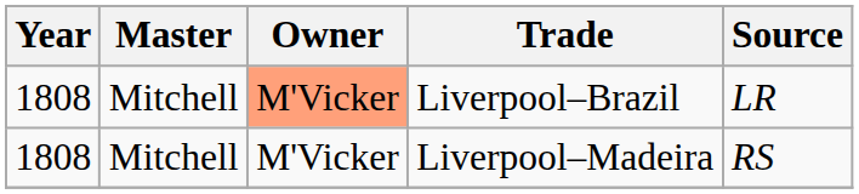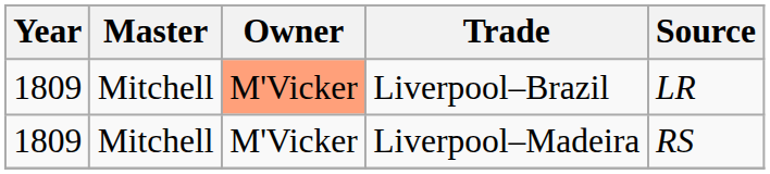 <table class=" wikitable">
 <tr>
 <th>Year</th>
 <th>Master</th>
 <th>Owner</th>
 <th>Trade</th>
 <th>Source</th>
 </tr>
 <tr>
-<td>1808</td>
+<td>1809</td>
 <td>Mitchell</td>
 <td style="background: lightsalmon;">M'Vicker</td>
 <td>Liverpool–Brazil</td>
 <td><em>LR</em></td>
 </tr>
 <tr>
-<td>1808</td>
+<td>1809</td>
 <td>Mitchell</td>
 <td>M'Vicker</td>
 <td>Liverpool–Madeira</td>
 <td><em>RS</em></td>
 </tr>
 <tr>
 </tr>
 </table>
